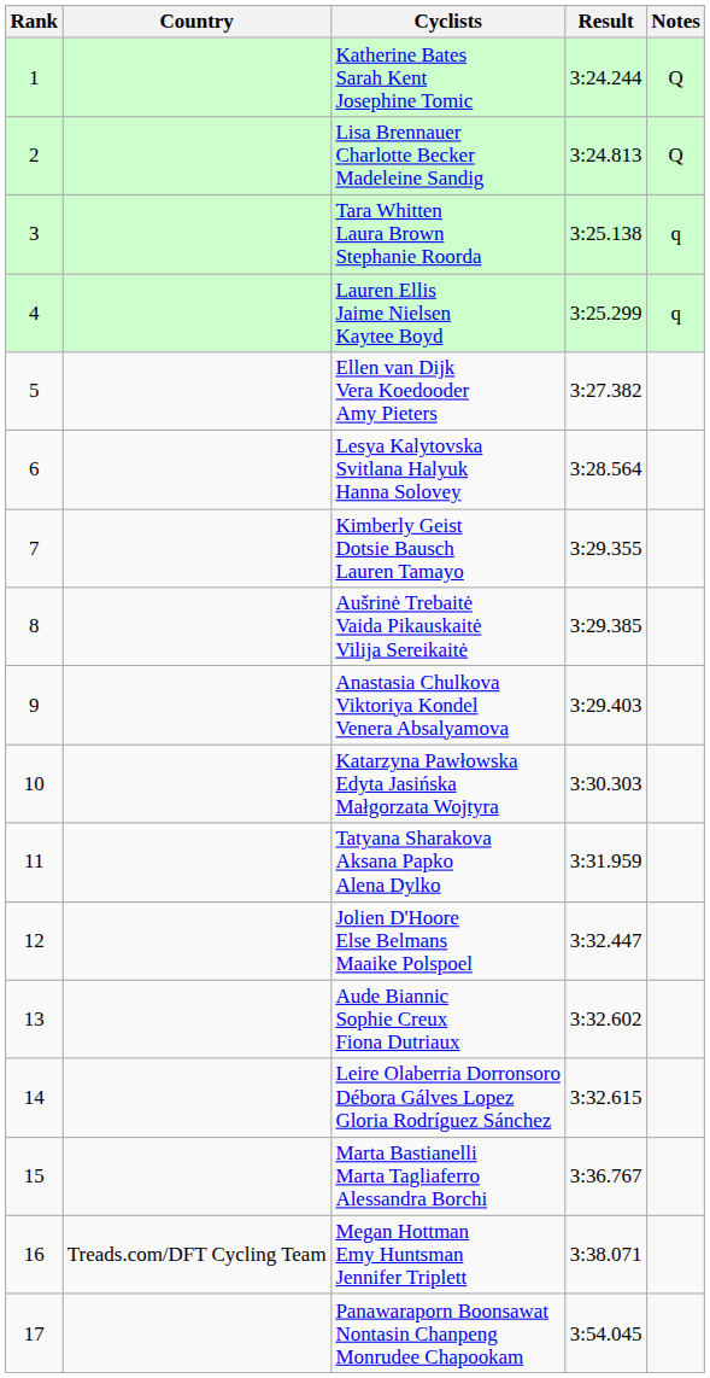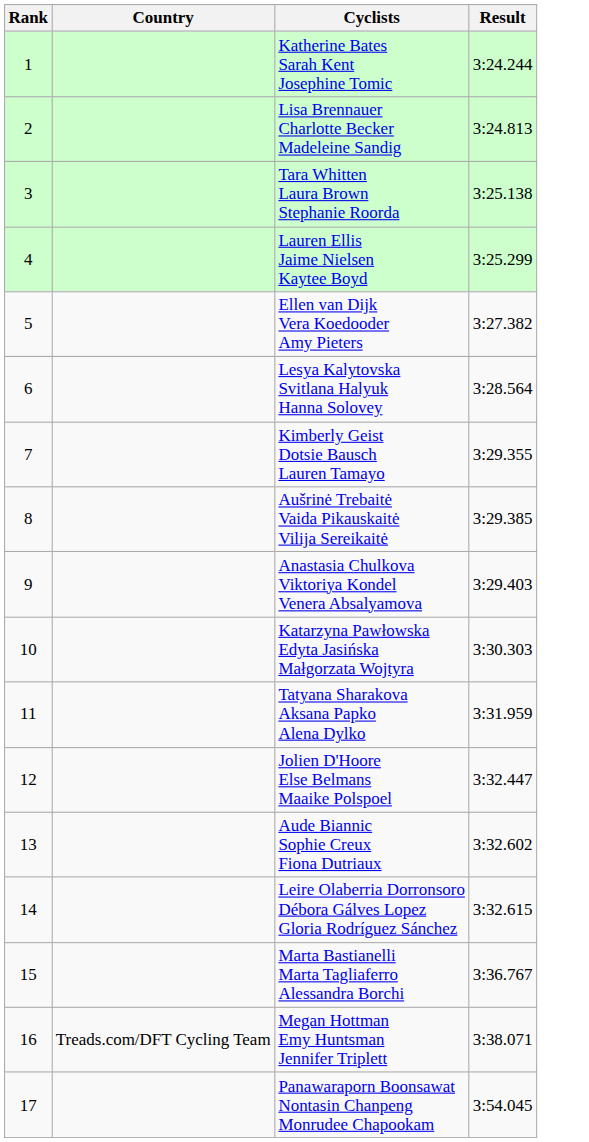 <table class="wikitable sortable" style="text-align:center;">
 <tr>
 <th>Rank</th>
 <th>Country</th>
 <th class="unsortable">Cyclists</th>
 <th>Result</th>
-<th class="unsortable">Notes</th>
 </tr>
 <tr bgcolor="#ccffcc">
 <td>1</td>
 <td align="left"></td>
 <td align="left"><a href='#'>Katherine Bates</a><br><a href='#'>Sarah Kent</a><br><a href='#'>Josephine Tomic</a></td>
 <td>3:24.244</td>
-<td>Q</td>
 </tr>
 <tr bgcolor="#ccffcc">
 <td>2</td>
 <td align="left"></td>
 <td align="left"><a href='#'>Lisa Brennauer</a><br><a href='#'>Charlotte Becker</a><br><a href='#'>Madeleine Sandig</a></td>
 <td>3:24.813</td>
-<td>Q</td>
 </tr>
 <tr bgcolor="#ccffcc">
 <td>3</td>
 <td align="left"></td>
 <td align="left"><a href='#'>Tara Whitten</a><br><a href='#'>Laura Brown</a><br><a href='#'>Stephanie Roorda</a></td>
 <td>3:25.138</td>
-<td>q</td>
 </tr>
 <tr bgcolor="#ccffcc">
 <td>4</td>
 <td align="left"></td>
 <td align="left"><a href='#'>Lauren Ellis</a><br><a href='#'>Jaime Nielsen</a><br><a href='#'>Kaytee Boyd</a></td>
 <td>3:25.299</td>
-<td>q</td>
 </tr>
 <tr>
 <td>5</td>
 <td align="left"></td>
 <td align="left"><a href='#'>Ellen van Dijk</a><br><a href='#'>Vera Koedooder</a><br><a href='#'>Amy Pieters</a></td>
 <td>3:27.382</td>
-<td></td>
 </tr>
 <tr>
 <td>6</td>
 <td align="left"></td>
 <td align="left"><a href='#'>Lesya Kalytovska</a><br><a href='#'>Svitlana Halyuk</a><br><a href='#'>Hanna Solovey</a></td>
 <td>3:28.564</td>
-<td></td>
 </tr>
 <tr>
 <td>7</td>
 <td align="left"></td>
 <td align="left"><a href='#'>Kimberly Geist</a><br><a href='#'>Dotsie Bausch</a><br><a href='#'>Lauren Tamayo</a></td>
 <td>3:29.355</td>
-<td></td>
 </tr>
 <tr>
 <td>8</td>
 <td align="left"></td>
 <td align="left"><a href='#'>Aušrinė Trebaitė</a><br><a href='#'>Vaida Pikauskaitė</a><br><a href='#'>Vilija Sereikaitė</a></td>
 <td>3:29.385</td>
-<td></td>
 </tr>
 <tr>
 <td>9</td>
 <td align="left"></td>
 <td align="left"><a href='#'>Anastasia Chulkova</a><br><a href='#'>Viktoriya Kondel</a><br><a href='#'>Venera Absalyamova</a></td>
 <td>3:29.403</td>
-<td></td>
 </tr>
 <tr>
 <td>10</td>
 <td align="left"></td>
 <td align="left"><a href='#'>Katarzyna Pawłowska</a><br><a href='#'>Edyta Jasińska</a><br><a href='#'>Małgorzata Wojtyra</a></td>
 <td>3:30.303</td>
-<td></td>
 </tr>
 <tr>
 <td>11</td>
 <td align="left"></td>
 <td align="left"><a href='#'>Tatyana Sharakova</a><br><a href='#'>Aksana Papko</a><br><a href='#'>Alena Dylko</a></td>
 <td>3:31.959</td>
-<td></td>
 </tr>
 <tr>
 <td>12</td>
 <td align="left"></td>
 <td align="left"><a href='#'>Jolien D'Hoore</a><br><a href='#'>Else Belmans</a><br><a href='#'>Maaike Polspoel</a></td>
 <td>3:32.447</td>
-<td></td>
 </tr>
 <tr>
 <td>13</td>
 <td align="left"></td>
 <td align="left"><a href='#'>Aude Biannic</a><br><a href='#'>Sophie Creux</a><br><a href='#'>Fiona Dutriaux</a></td>
 <td>3:32.602</td>
-<td></td>
 </tr>
 <tr>
 <td>14</td>
 <td align="left"></td>
 <td align="left"><a href='#'>Leire Olaberria Dorronsoro</a><br><a href='#'>Débora Gálves Lopez</a><br><a href='#'>Gloria Rodríguez Sánchez</a></td>
 <td>3:32.615</td>
-<td></td>
 </tr>
 <tr>
 <td>15</td>
 <td align="left"></td>
 <td align="left"><a href='#'>Marta Bastianelli</a><br><a href='#'>Marta Tagliaferro</a><br><a href='#'>Alessandra Borchi</a></td>
 <td>3:36.767</td>
-<td></td>
 </tr>
 <tr>
 <td>16</td>
 <td align="left">Treads.com/DFT Cycling Team</td>
 <td align="left"><a href='#'>Megan Hottman</a><br><a href='#'>Emy Huntsman</a><br><a href='#'>Jennifer Triplett</a></td>
 <td>3:38.071</td>
-<td></td>
 </tr>
 <tr>
 <td>17</td>
 <td align="left"></td>
 <td align="left"><a href='#'>Panawaraporn Boonsawat</a><br><a href='#'>Nontasin Chanpeng</a><br><a href='#'>Monrudee Chapookam</a></td>
 <td>3:54.045</td>
-<td></td>
 </tr>
 </table>
